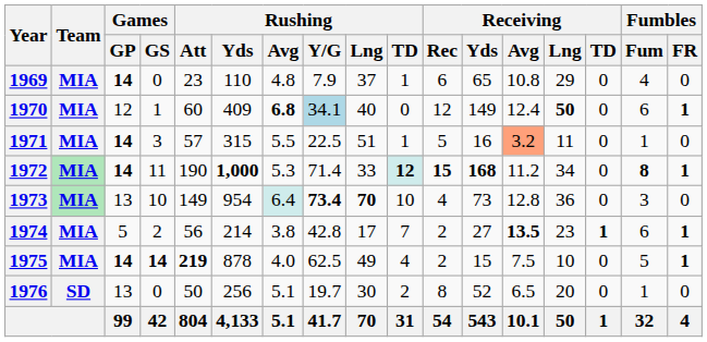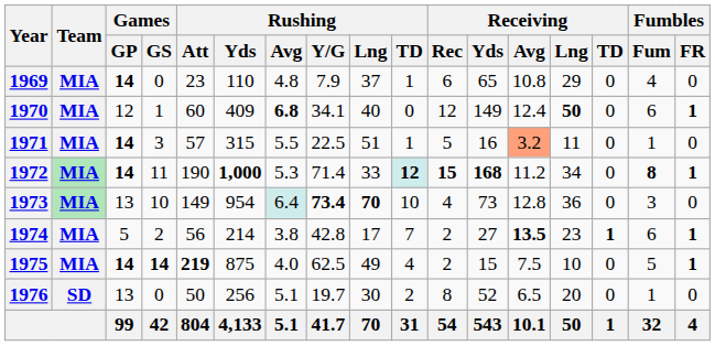 <table class= "wikitable" style="text-align:center;">
 <tr>
 <th rowspan="2">Year</th>
 <th rowspan="2">Team</th>
 <th colspan="2">Games</th>
 <th colspan="6">Rushing</th>
 <th colspan="5">Receiving</th>
 <th colspan="2">Fumbles</th>
 </tr>
 <tr>
 <th>GP</th>
 <th>GS</th>
 <th>Att</th>
 <th>Yds</th>
 <th>Avg</th>
 <th>Y/G</th>
 <th>Lng</th>
 <th>TD</th>
 <th>Rec</th>
 <th>Yds</th>
 <th>Avg</th>
 <th>Lng</th>
 <th>TD</th>
 <th>Fum</th>
 <th>FR</th>
 </tr>
 <tr>
 <th><a href='#'>1969</a></th>
 <th><a href='#'>MIA</a></th>
 <td><strong>14</strong></td>
 <td>0</td>
 <td>23</td>
 <td>110</td>
 <td>4.8</td>
 <td>7.9</td>
 <td>37</td>
 <td>1</td>
 <td>6</td>
 <td>65</td>
 <td>10.8</td>
 <td>29</td>
 <td>0</td>
 <td>4</td>
 <td>0</td>
 </tr>
 <tr>
 <th><a href='#'>1970</a></th>
 <th><a href='#'>MIA</a></th>
 <td>12</td>
 <td>1</td>
 <td>60</td>
 <td>409</td>
 <td><strong>6.8</strong></td>
-<td style="background: lightblue;">34.1</td>
+<td>34.1</td>
 <td>40</td>
 <td>0</td>
 <td>12</td>
 <td>149</td>
 <td>12.4</td>
 <td><strong>50</strong></td>
 <td>0</td>
 <td>6</td>
 <td><strong>1</strong></td>
 </tr>
 <tr>
 <th><a href='#'>1971</a></th>
 <th><a href='#'>MIA</a></th>
 <td><strong>14</strong></td>
 <td>3</td>
 <td>57</td>
 <td>315</td>
 <td>5.5</td>
 <td>22.5</td>
 <td>51</td>
 <td>1</td>
 <td>5</td>
 <td>16</td>
 <td style="background: lightsalmon;">3.2</td>
 <td>11</td>
 <td>0</td>
 <td>1</td>
 <td>0</td>
 </tr>
 <tr>
 <th><a href='#'>1972</a></th>
 <th style="background:#afe6ba;"><a href='#'>MIA</a></th>
 <td><strong>14</strong></td>
 <td>11</td>
 <td>190</td>
 <td><strong>1,000</strong></td>
 <td>5.3</td>
 <td>71.4</td>
 <td>33</td>
 <td style="background:#cfecec;"><strong>12</strong></td>
 <td><strong>15</strong></td>
 <td><strong>168</strong></td>
 <td>11.2</td>
 <td>34</td>
 <td>0</td>
 <td><strong>8</strong></td>
 <td><strong>1</strong></td>
 </tr>
 <tr>
 <th><a href='#'>1973</a></th>
 <th style="background:#afe6ba;"><a href='#'>MIA</a></th>
 <td>13</td>
 <td>10</td>
 <td>149</td>
 <td>954</td>
 <td style="background:#cfecec;">6.4</td>
 <td><strong>73.4</strong></td>
 <td><strong>70</strong></td>
 <td>10</td>
 <td>4</td>
 <td>73</td>
 <td>12.8</td>
 <td>36</td>
 <td>0</td>
 <td>3</td>
 <td>0</td>
 </tr>
 <tr>
 <th><a href='#'>1974</a></th>
 <th><a href='#'>MIA</a></th>
 <td>5</td>
 <td>2</td>
 <td>56</td>
 <td>214</td>
 <td>3.8</td>
 <td>42.8</td>
 <td>17</td>
 <td>7</td>
 <td>2</td>
 <td>27</td>
 <td><strong>13.5</strong></td>
 <td>23</td>
 <td><strong>1</strong></td>
 <td>6</td>
 <td><strong>1</strong></td>
 </tr>
 <tr>
 <th><a href='#'>1975</a></th>
 <th><a href='#'>MIA</a></th>
 <td><strong>14</strong></td>
 <td><strong>14</strong></td>
 <td><strong>219</strong></td>
-<td>878</td>
+<td>875</td>
 <td>4.0</td>
 <td>62.5</td>
 <td>49</td>
 <td>4</td>
 <td>2</td>
 <td>15</td>
 <td>7.5</td>
 <td>10</td>
 <td>0</td>
 <td>5</td>
 <td><strong>1</strong></td>
 </tr>
 <tr>
 <th><a href='#'>1976</a></th>
 <th><a href='#'>SD</a></th>
 <td>13</td>
 <td>0</td>
 <td>50</td>
 <td>256</td>
 <td>5.1</td>
 <td>19.7</td>
 <td>30</td>
 <td>2</td>
 <td>8</td>
 <td>52</td>
 <td>6.5</td>
 <td>20</td>
 <td>0</td>
 <td>1</td>
 <td>0</td>
 </tr>
 <tr>
 <th colspan="2"></th>
 <th>99</th>
 <th>42</th>
 <th>804</th>
 <th>4,133</th>
 <th>5.1</th>
 <th>41.7</th>
 <th>70</th>
 <th>31</th>
 <th>54</th>
 <th>543</th>
 <th>10.1</th>
 <th>50</th>
 <th>1</th>
 <th>32</th>
 <th>4</th>
 </tr>
 </table>
